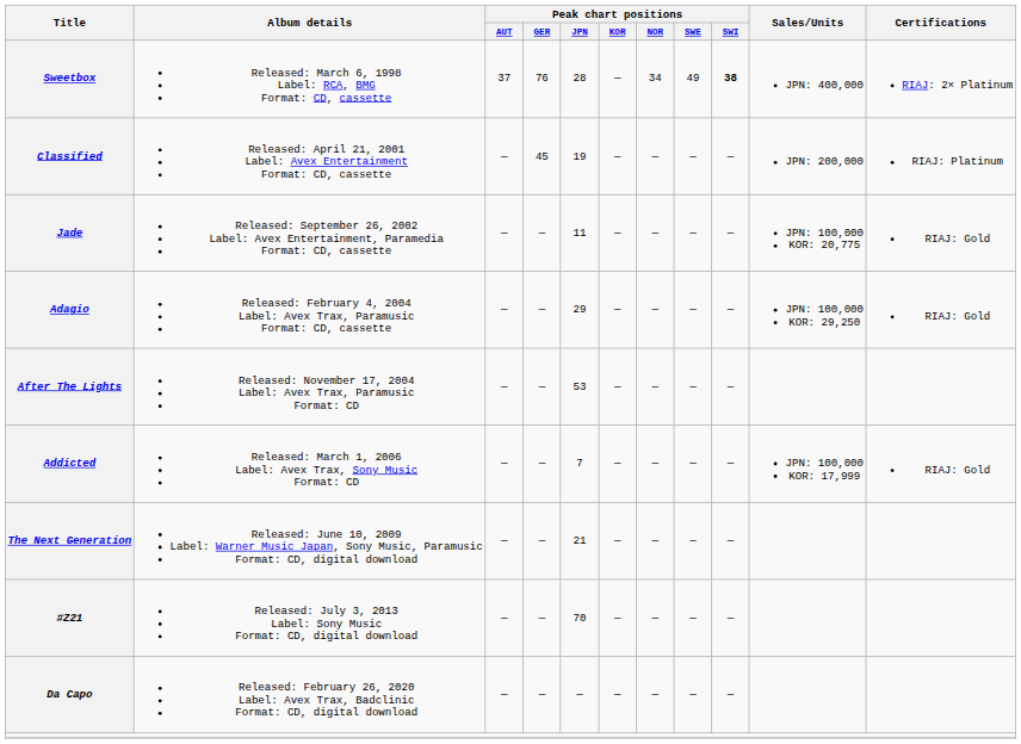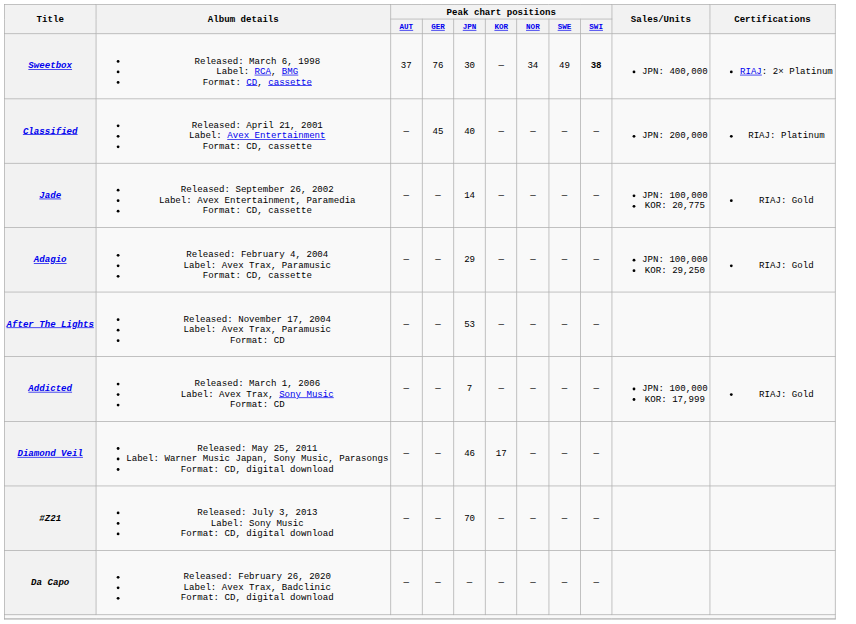 <table class="wikitable plainrowheaders" style="text-align:center;">
 <tr>
 <th rowspan="2" scope="col">Title</th>
 <th rowspan="2" scope="col">Album details</th>
 <th colspan="7">Peak chart positions</th>
 <th rowspan="2" scope="col">Sales/Units</th>
 <th rowspan="2">Certifications</th>
 </tr>
 <tr>
 <th style="width:3em;"><small><a href='#'>AUT</a></small><br></th>
 <th style="width:3em;"><small><a href='#'>GER</a></small><br></th>
 <th style="width:3em;"><small><a href='#'>JPN</a></small><br></th>
 <th style="width:3em;"><small><a href='#'>KOR</a></small><br></th>
 <th style="width:3em;"><small><a href='#'>NOR</a></small><br></th>
 <th style="width:3em;"><small><a href='#'>SWE</a></small><br></th>
 <th style="width:3em;"><small><a href='#'>SWI</a></small><br></th>
 </tr>
 <tr>
 <th scope="row"><em><a href='#'>Sweetbox</a></em></th>
 <td><br><ul><li>Released: March 6, 1998 </li><li>Label: <a href='#'>RCA</a>, <a href='#'>BMG</a></li><li>Format: <a href='#'>CD</a>, <a href='#'>cassette</a></li></ul></td>
 <td>37</td>
 <td>76</td>
-<td>28</td>
+<td>30</td>
 <td>—</td>
 <td>34</td>
 <td>49</td>
 <td><strong>38</strong></td>
 <td><br><ul><li>JPN: 400,000</li></ul></td>
 <td><br><ul><li><a href='#'>RIAJ</a>: 2× Platinum</li></ul></td>
 </tr>
 <tr>
 <th scope="row"><em><a href='#'>Classified</a></em></th>
 <td><br><ul><li>Released: April 21, 2001 </li><li>Label: <a href='#'>Avex Entertainment</a></li><li>Format: CD, cassette</li></ul></td>
 <td>—</td>
 <td>45</td>
-<td>19</td>
+<td>40</td>
 <td>—</td>
 <td>—</td>
 <td>—</td>
 <td>—</td>
 <td><br><ul><li>JPN: 200,000</li></ul></td>
 <td><br><ul><li>RIAJ: Platinum</li></ul></td>
 </tr>
 <tr>
 <th scope="row"><em><a href='#'>Jade</a></em></th>
 <td><br><ul><li>Released: September 26, 2002 </li><li>Label: Avex Entertainment, Paramedia</li><li>Format: CD, cassette</li></ul></td>
 <td>—</td>
 <td>—</td>
-<td>11</td>
+<td>14</td>
 <td>—</td>
 <td>—</td>
 <td>—</td>
 <td>—</td>
 <td><br><ul><li>JPN: 100,000</li><li>KOR: 20,775</li></ul></td>
 <td><br><ul><li>RIAJ: Gold</li></ul></td>
 </tr>
 <tr>
 <th scope="row"><em><a href='#'>Adagio</a></em></th>
 <td><br><ul><li>Released: February 4, 2004 </li><li>Label: Avex Trax, Paramusic</li><li>Format: CD, cassette</li></ul></td>
 <td>—</td>
 <td>—</td>
 <td>29</td>
 <td>—</td>
 <td>—</td>
 <td>—</td>
 <td>—</td>
 <td><br><ul><li>JPN: 100,000</li><li>KOR: 29,250</li></ul></td>
 <td><br><ul><li>RIAJ: Gold</li></ul></td>
 </tr>
 <tr>
 <th scope="row"><em><a href='#'>After The Lights</a></em></th>
 <td><br><ul><li>Released: November 17, 2004 </li><li>Label: Avex Trax, Paramusic</li><li>Format: CD</li></ul></td>
 <td>—</td>
 <td>—</td>
 <td>53</td>
 <td>—</td>
 <td>—</td>
 <td>—</td>
 <td>—</td>
 <td></td>
 <td></td>
 </tr>
 <tr>
 <th scope="row"><em><a href='#'>Addicted</a></em></th>
 <td><br><ul><li>Released: March 1, 2006 </li><li>Label: Avex Trax, <a href='#'>Sony Music</a></li><li>Format: CD</li></ul></td>
 <td>—</td>
 <td>—</td>
 <td>7</td>
 <td>—</td>
 <td>—</td>
 <td>—</td>
 <td>—</td>
 <td><br><ul><li>JPN: 100,000</li><li>KOR: 17,999</li></ul></td>
 <td><br><ul><li>RIAJ: Gold</li></ul></td>
 </tr>
 <tr>
-<th scope="row"><em><a href='#'>The Next Generation</a></em></th>
-<td><br><ul><li>Released: June 10, 2009 </li><li>Label: <a href='#'>Warner Music Japan</a>, Sony Music, Paramusic</li><li>Format: CD, digital download</li></ul></td>
+<th scope="row"><em><a href='#'>Diamond Veil</a></em></th>
+<td><br><ul><li>Released: May 25, 2011 </li><li>Label: Warner Music Japan, Sony Music, Parasongs</li><li>Format: CD, digital download</li></ul></td>
 <td>—</td>
 <td>—</td>
-<td>21</td>
-<td>—</td>
+<td>46</td>
+<td>17</td>
 <td>—</td>
 <td>—</td>
 <td>—</td>
 <td></td>
 <td></td>
 </tr>
 <tr>
 <th scope="row"><em>#Z21</em></th>
 <td><br><ul><li>Released: July 3, 2013 </li><li>Label: Sony Music</li><li>Format: CD, digital download</li></ul></td>
 <td>—</td>
 <td>—</td>
 <td>70</td>
 <td>—</td>
 <td>—</td>
 <td>—</td>
 <td>—</td>
 <td></td>
 <td></td>
 </tr>
 <tr>
 <th scope="row"><em>Da Capo</em></th>
 <td><br><ul><li>Released: February 26, 2020 </li><li>Label: Avex Trax, Badclinic</li><li>Format: CD, digital download</li></ul></td>
 <td>—</td>
 <td>—</td>
 <td>—</td>
 <td>—</td>
 <td>—</td>
 <td>—</td>
 <td>—</td>
 <td></td>
 <td></td>
 </tr>
 <tr>
 <td colspan="11"></td>
 </tr>
 <tr>
 </tr>
 </table>
